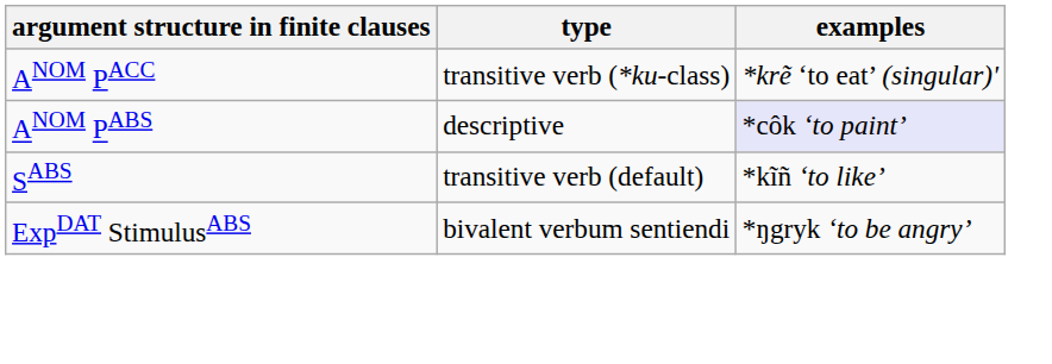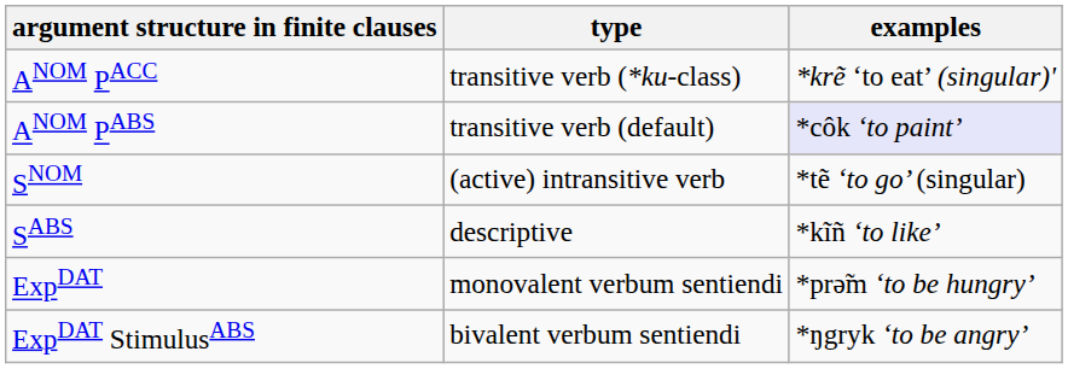 <table class="wikitable">
 <tr>
 <th>argument structure in finite clauses</th>
 <th>type</th>
 <th>examples</th>
 </tr>
 <tr>
 <td><a href='#'>A</a><sup><a href='#'>NOM</a></sup> <a href='#'>P</a><sup><a href='#'>ACC</a></sup></td>
 <td>transitive verb (<em>*ku</em>-class)</td>
 <td><em>*krẽ</em> ‘to eat’ <em>(singular)'</td>
 </tr>
 <tr>
 <td><a href='#'>A</a><sup><a href='#'>NOM</a></sup> <a href='#'>P</a><sup><a href='#'>ABS</a></sup></td>
-<td>descriptive</td>
+<td>transitive verb (default)</td>
 <td style="background: lavender;"></em>*côk<em> ‘to paint’</td>
 </tr>
 <tr>
+<td><a href='#'>S</a><sup><a href='#'>NOM</a></sup></td>
+<td>(active) intransitive verb</td>
+<td></em>*tẽ<em> ‘to go’ </em>(singular)<em></td>
+</tr>
+<tr>
 <td><a href='#'>S</a><sup><a href='#'>ABS</a></sup></td>
-<td>transitive verb (default)</td>
+<td>descriptive</td>
 <td></em>*kĩñ<em> ‘to like’</td>
+</tr>
+<tr>
+<td><a href='#'>Exp</a><sup><a href='#'>DAT</a></sup></td>
+<td>monovalent </em>verbum sentiendi<em></td>
+<td></em>*prə̃m<em> ‘to be hungry’</td>
 </tr>
 <tr>
 <td><a href='#'>Exp</a><sup><a href='#'>DAT</a></sup> Stimulus<sup><a href='#'>ABS</a></sup></td>
 <td>bivalent </em>verbum sentiendi<em></td>
 <td></em>*ŋgryk<em> ‘to be angry’</td>
 </tr>
 </table>
